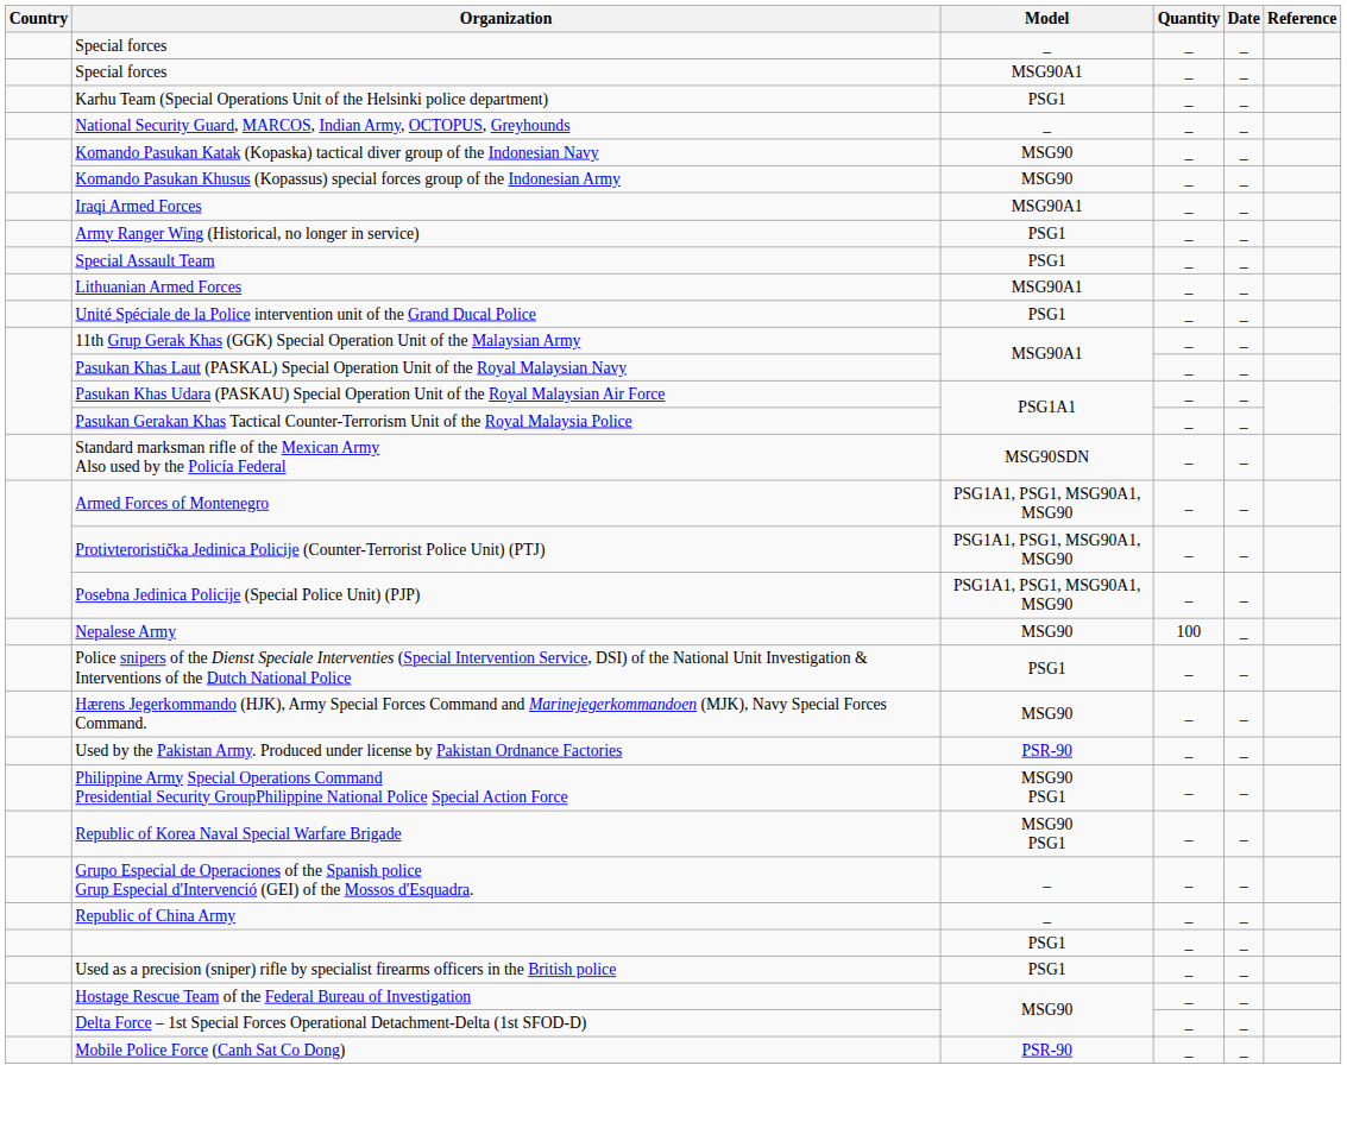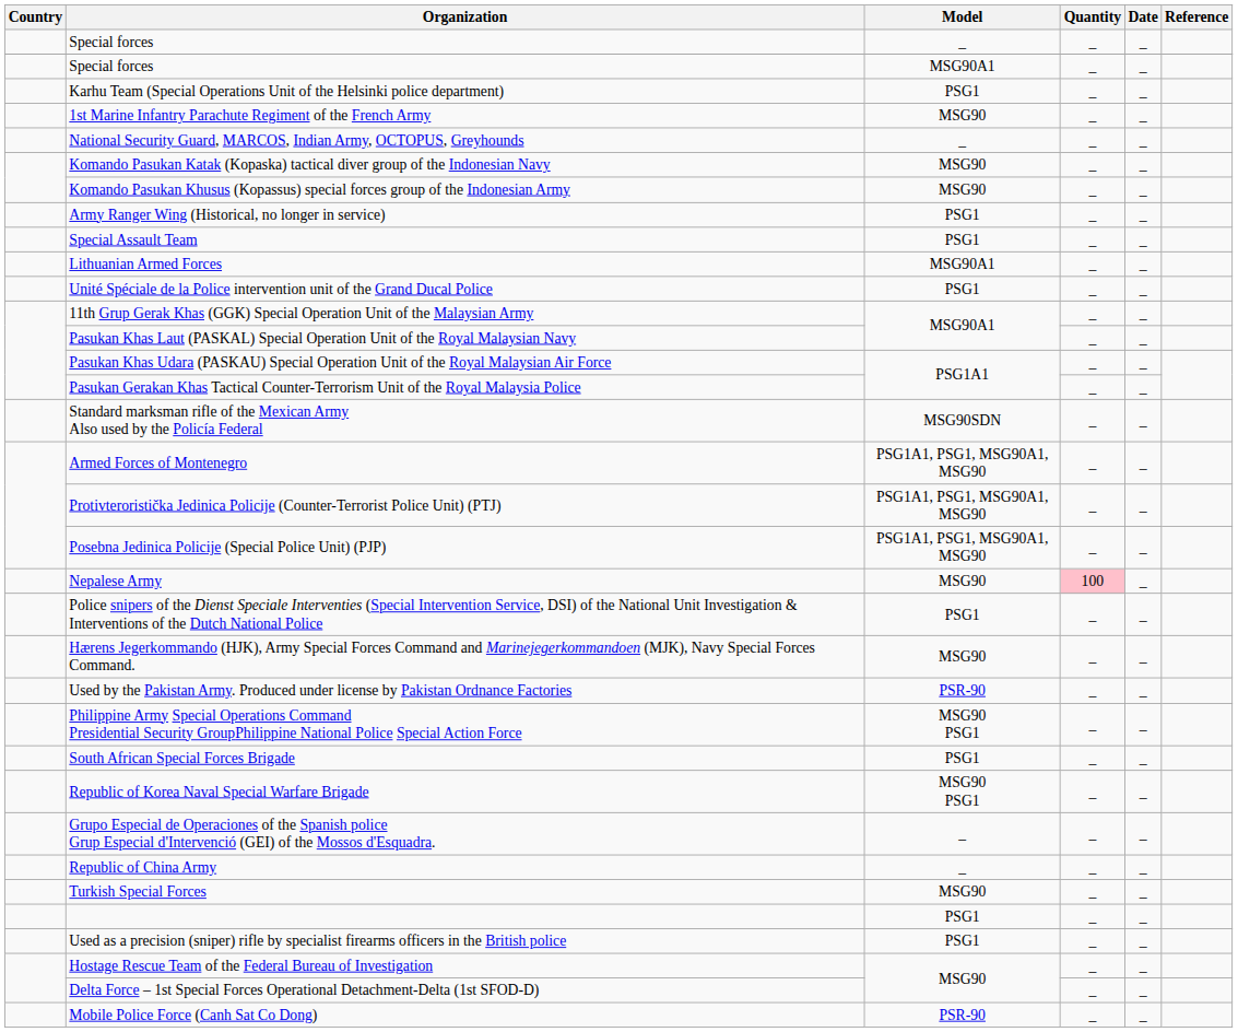 <table class="wikitable" style="font-size: 95%;">
 <tr>
 <th>Country</th>
 <th>Organization</th>
 <th>Model</th>
 <th>Quantity</th>
 <th>Date</th>
 <th>Reference</th>
 </tr>
 <tr>
 <td></td>
 <td>Special forces</td>
 <td style="text-align:center;">_</td>
 <td style="text-align:center;">_</td>
 <td style="text-align:center;">_</td>
 <td style="text-align:center;"></td>
 </tr>
 <tr>
 </tr>
 <tr>
 <td></td>
 <td>Special forces</td>
 <td style="text-align:center;">MSG90A1</td>
 <td style="text-align:center;">_</td>
 <td style="text-align:center;">_</td>
 <td style="text-align:center;"></td>
 </tr>
 <tr>
 <td></td>
 <td>Karhu Team (Special Operations Unit of the Helsinki police department)</td>
 <td style="text-align:center;">PSG1</td>
 <td style="text-align:center;">_</td>
 <td style="text-align:center;">_</td>
 <td style="text-align:center;"></td>
 </tr>
 <tr>
 <td></td>
+<td><a href='#'>1st Marine Infantry Parachute Regiment</a> of the <a href='#'>French Army</a></td>
+<td style="text-align:center;">MSG90</td>
+<td style="text-align:center;">_</td>
+<td style="text-align:center;">_</td>
+<td style="text-align:center;"></td>
+</tr>
+<tr>
+<td></td>
 <td><a href='#'>National Security Guard</a>, <a href='#'>MARCOS</a>, <a href='#'>Indian Army</a>, <a href='#'>OCTOPUS</a>, <a href='#'>Greyhounds</a></td>
 <td style="text-align:center;">_</td>
 <td style="text-align:center;">_</td>
 <td style="text-align:center;">_</td>
 <td style="text-align:center;"></td>
 </tr>
 <tr>
 <td rowspan="2"></td>
 <td><a href='#'>Komando Pasukan Katak</a> (Kopaska) tactical diver group of the <a href='#'>Indonesian Navy</a></td>
 <td style="text-align:center;">MSG90</td>
 <td style="text-align:center;">_</td>
 <td style="text-align:center;">_</td>
 <td style="text-align:center;"></td>
 </tr>
 <tr>
 <td><a href='#'>Komando Pasukan Khusus</a> (Kopassus) special forces group of the <a href='#'>Indonesian Army</a></td>
 <td style="text-align:center;">MSG90</td>
-<td style="text-align:center;">_</td>
-<td style="text-align:center;">_</td>
-<td style="text-align:center;"></td>
-</tr>
-<tr>
-<td></td>
-<td><a href='#'>Iraqi Armed Forces</a></td>
-<td style="text-align:center;">MSG90A1</td>
 <td style="text-align:center;">_</td>
 <td style="text-align:center;">_</td>
 <td style="text-align:center;"></td>
 </tr>
 <tr>
 <td></td>
 <td><a href='#'>Army Ranger Wing</a> (Historical, no longer in service)</td>
 <td style="text-align:center;">PSG1</td>
 <td style="text-align:center;">_</td>
 <td style="text-align:center;">_</td>
 <td style="text-align:center;"></td>
 </tr>
 <tr>
 <td></td>
 <td><a href='#'>Special Assault Team</a></td>
 <td style="text-align:center;">PSG1</td>
 <td style="text-align:center;">_</td>
 <td style="text-align:center;">_</td>
 <td style="text-align:center;"></td>
 </tr>
 <tr>
 <td></td>
 <td><a href='#'>Lithuanian Armed Forces</a></td>
 <td style="text-align:center;">MSG90A1</td>
 <td style="text-align:center;">_</td>
 <td style="text-align:center;">_</td>
 <td style="text-align:center;"></td>
 </tr>
 <tr>
 <td></td>
 <td><a href='#'>Unité Spéciale de la Police</a> intervention unit of the <a href='#'>Grand Ducal Police</a></td>
 <td style="text-align:center;">PSG1</td>
 <td style="text-align:center;">_</td>
 <td style="text-align:center;">_</td>
 <td style="text-align:center;"></td>
 </tr>
 <tr>
 <td rowspan="4"></td>
 <td>11th <a href='#'>Grup Gerak Khas</a> (GGK) Special Operation Unit of the <a href='#'>Malaysian Army</a></td>
 <td rowspan="2" style="text-align:center;">MSG90A1</td>
 <td style="text-align:center;">_</td>
 <td style="text-align:center;">_</td>
 <td style="text-align:center;"></td>
 </tr>
 <tr>
 <td><a href='#'>Pasukan Khas Laut</a> (PASKAL) Special Operation Unit of the <a href='#'>Royal Malaysian Navy</a></td>
 <td style="text-align:center;">_</td>
 <td style="text-align:center;">_</td>
 <td style="text-align:center;"></td>
 </tr>
 <tr>
 <td><a href='#'>Pasukan Khas Udara</a> (PASKAU) Special Operation Unit of the <a href='#'>Royal Malaysian Air Force</a></td>
 <td rowspan="2" style="text-align:center;">PSG1A1</td>
 <td style="text-align:center;">_</td>
 <td style="text-align:center;">_</td>
 <td rowspan="2" style="text-align:center;"></td>
 </tr>
 <tr>
 <td><a href='#'>Pasukan Gerakan Khas</a> Tactical Counter-Terrorism Unit of the <a href='#'>Royal Malaysia Police</a></td>
 <td style="text-align:center;">_</td>
 <td style="text-align:center;">_</td>
 </tr>
 <tr>
 <td></td>
 <td>Standard marksman rifle of the <a href='#'>Mexican Army</a><br>Also used by the <a href='#'>Policía Federal</a></td>
 <td style="text-align:center;">MSG90SDN</td>
 <td style="text-align:center;">_</td>
 <td style="text-align:center;">_</td>
 <td style="text-align:center;"></td>
 </tr>
 <tr>
 <td rowspan="3"></td>
 <td><a href='#'>Armed Forces of Montenegro</a></td>
 <td style="text-align:center;">PSG1A1, PSG1, MSG90A1, MSG90</td>
 <td style="text-align:center;">_</td>
 <td style="text-align:center;">_</td>
 <td style="text-align:center;"></td>
 </tr>
 <tr>
 <td><a href='#'>Protivteroristička Jedinica Policije</a> (Counter-Terrorist Police Unit) (PTJ)</td>
 <td style="text-align:center;">PSG1A1, PSG1, MSG90A1, MSG90</td>
 <td style="text-align:center;">_</td>
 <td style="text-align:center;">_</td>
 <td style="text-align:center;"></td>
 </tr>
 <tr>
 <td><a href='#'>Posebna Jedinica Policije</a> (Special Police Unit) (PJP)</td>
 <td style="text-align:center;">PSG1A1, PSG1, MSG90A1, MSG90</td>
 <td style="text-align:center;">_</td>
 <td style="text-align:center;">_</td>
 <td style="text-align:center;"></td>
 </tr>
 <tr>
 <td></td>
 <td><a href='#'>Nepalese Army</a></td>
 <td style="text-align:center;">MSG90</td>
-<td style="text-align:center;">100</td>
+<td style="background: pink; text-align:center;">100</td>
 <td style="text-align:center;">_</td>
 <td style="text-align:center;"></td>
 </tr>
 <tr>
 <td></td>
 <td>Police <a href='#'>snipers</a> of the <em>Dienst Speciale Interventies</em> (<a href='#'>Special Intervention Service</a>, DSI) of the National Unit Investigation & Interventions of the <a href='#'>Dutch National Police</a></td>
 <td style="text-align:center;">PSG1</td>
 <td style="text-align:center;">_</td>
 <td style="text-align:center;">_</td>
 <td style="text-align:center;"></td>
 </tr>
 <tr>
 <td></td>
 <td><a href='#'>Hærens Jegerkommando</a> (HJK), Army Special Forces Command and <em><a href='#'>Marinejegerkommandoen</a></em> (MJK), Navy Special Forces Command.</td>
 <td style="text-align:center;">MSG90</td>
 <td style="text-align:center;">_</td>
 <td style="text-align:center;">_</td>
 <td style="text-align:center;"></td>
 </tr>
 <tr>
 <td></td>
 <td>Used by the <a href='#'>Pakistan Army</a>. Produced under license by <a href='#'>Pakistan Ordnance Factories</a></td>
 <td style="text-align:center;"><a href='#'>PSR-90</a></td>
 <td style="text-align:center;">_</td>
 <td style="text-align:center;">_</td>
 <td style="text-align:center;"></td>
 </tr>
 <tr>
 <td></td>
 <td><a href='#'>Philippine Army</a> <a href='#'>Special Operations Command</a><br><a href='#'>Presidential Security Group</a><a href='#'>Philippine National Police</a> <a href='#'>Special Action Force</a></td>
 <td style="text-align:center;">MSG90<br>PSG1</td>
 <td style="text-align:center;">_</td>
 <td style="text-align:center;">_</td>
 <td style="text-align:center;"></td>
 </tr>
 <tr>
 <td></td>
+<td><a href='#'>South African Special Forces Brigade</a></td>
+<td style="text-align:center;">PSG1</td>
+<td style="text-align:center;">_</td>
+<td style="text-align:center;">_</td>
+<td style="text-align:center;"></td>
+</tr>
+<tr>
+<td></td>
 <td><a href='#'>Republic of Korea Naval Special Warfare Brigade</a></td>
 <td style="text-align:center;">MSG90<br>PSG1</td>
 <td style="text-align:center;">_</td>
 <td style="text-align:center;">_</td>
 <td style="text-align:center;"></td>
 </tr>
 <tr>
 <td></td>
 <td><a href='#'>Grupo Especial de Operaciones</a> of the <a href='#'>Spanish police</a><br><a href='#'>Grup Especial d'Intervenció</a> (GEI) of the <a href='#'>Mossos d'Esquadra</a>.</td>
 <td style="text-align:center;">_</td>
 <td style="text-align:center;">_</td>
 <td style="text-align:center;">_</td>
 <td style="text-align:center;"></td>
 </tr>
 <tr>
 <td></td>
 <td><a href='#'>Republic of China Army</a></td>
 <td style="text-align:center;">_</td>
+<td style="text-align:center;">_</td>
+<td style="text-align:center;">_</td>
+<td style="text-align:center;"></td>
+</tr>
+<tr>
+<td></td>
+<td><a href='#'>Turkish Special Forces</a></td>
+<td style="text-align:center;">MSG90</td>
 <td style="text-align:center;">_</td>
 <td style="text-align:center;">_</td>
 <td style="text-align:center;"></td>
 </tr>
 <tr>
 <td></td>
 <td></td>
 <td style="text-align:center;">PSG1</td>
 <td style="text-align:center;">_</td>
 <td style="text-align:center;">_</td>
 <td style="text-align:center;"></td>
 </tr>
 <tr>
 <td></td>
 <td>Used as a precision (sniper) rifle by specialist firearms officers in the <a href='#'>British police</a></td>
 <td style="text-align:center;">PSG1</td>
 <td style="text-align:center;">_</td>
 <td style="text-align:center;">_</td>
 <td style="text-align:center;"></td>
 </tr>
 <tr>
 <td rowspan="2"></td>
 <td><a href='#'>Hostage Rescue Team</a> of the <a href='#'>Federal Bureau of Investigation</a></td>
 <td rowspan="2" style="text-align:center;">MSG90</td>
 <td style="text-align:center;">_</td>
 <td style="text-align:center;">_</td>
 <td style="text-align:center;"></td>
 </tr>
 <tr>
 <td><a href='#'>Delta Force</a> – 1st Special Forces Operational Detachment-Delta (1st SFOD-D)</td>
 <td style="text-align:center;">_</td>
 <td style="text-align:center;">_</td>
 <td style="text-align:center;"></td>
 </tr>
 <tr>
 <td></td>
 <td><a href='#'>Mobile Police Force</a> (<a href='#'>Canh Sat Co Dong</a>)</td>
 <td style="text-align:center;"><a href='#'>PSR-90</a></td>
 <td style="text-align:center;">_</td>
 <td style="text-align:center;">_</td>
 <td style="text-align:center;"></td>
 </tr>
 </table>
